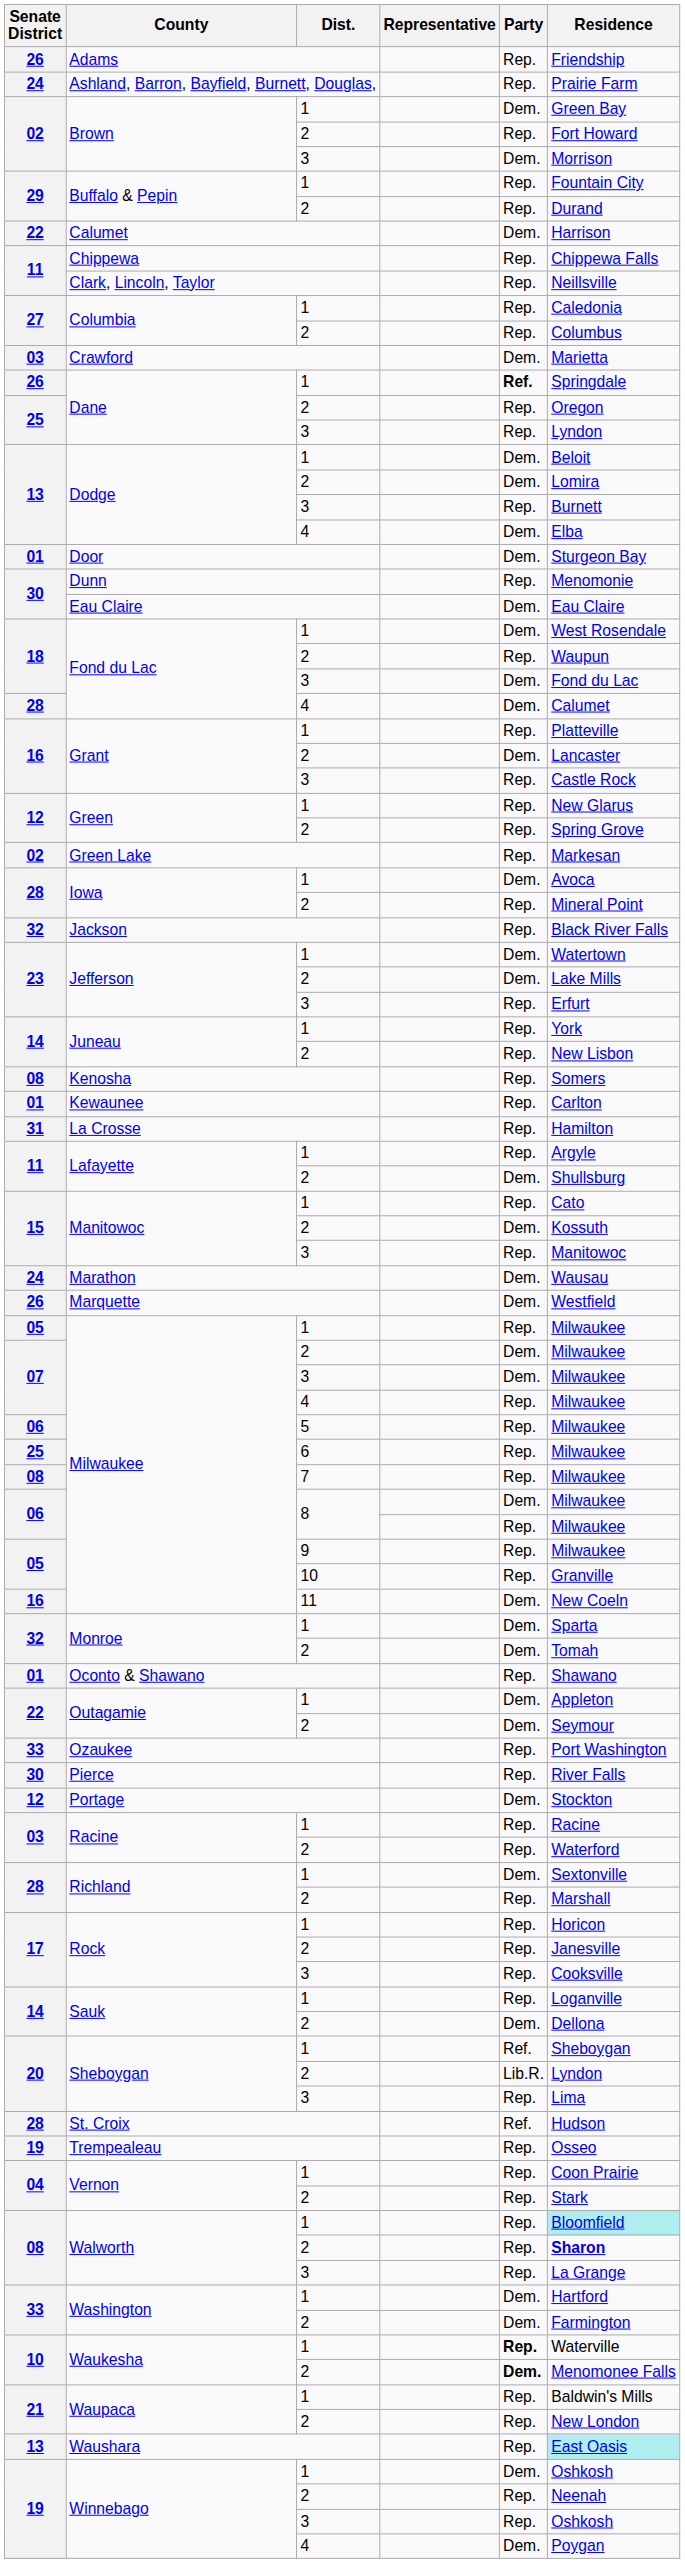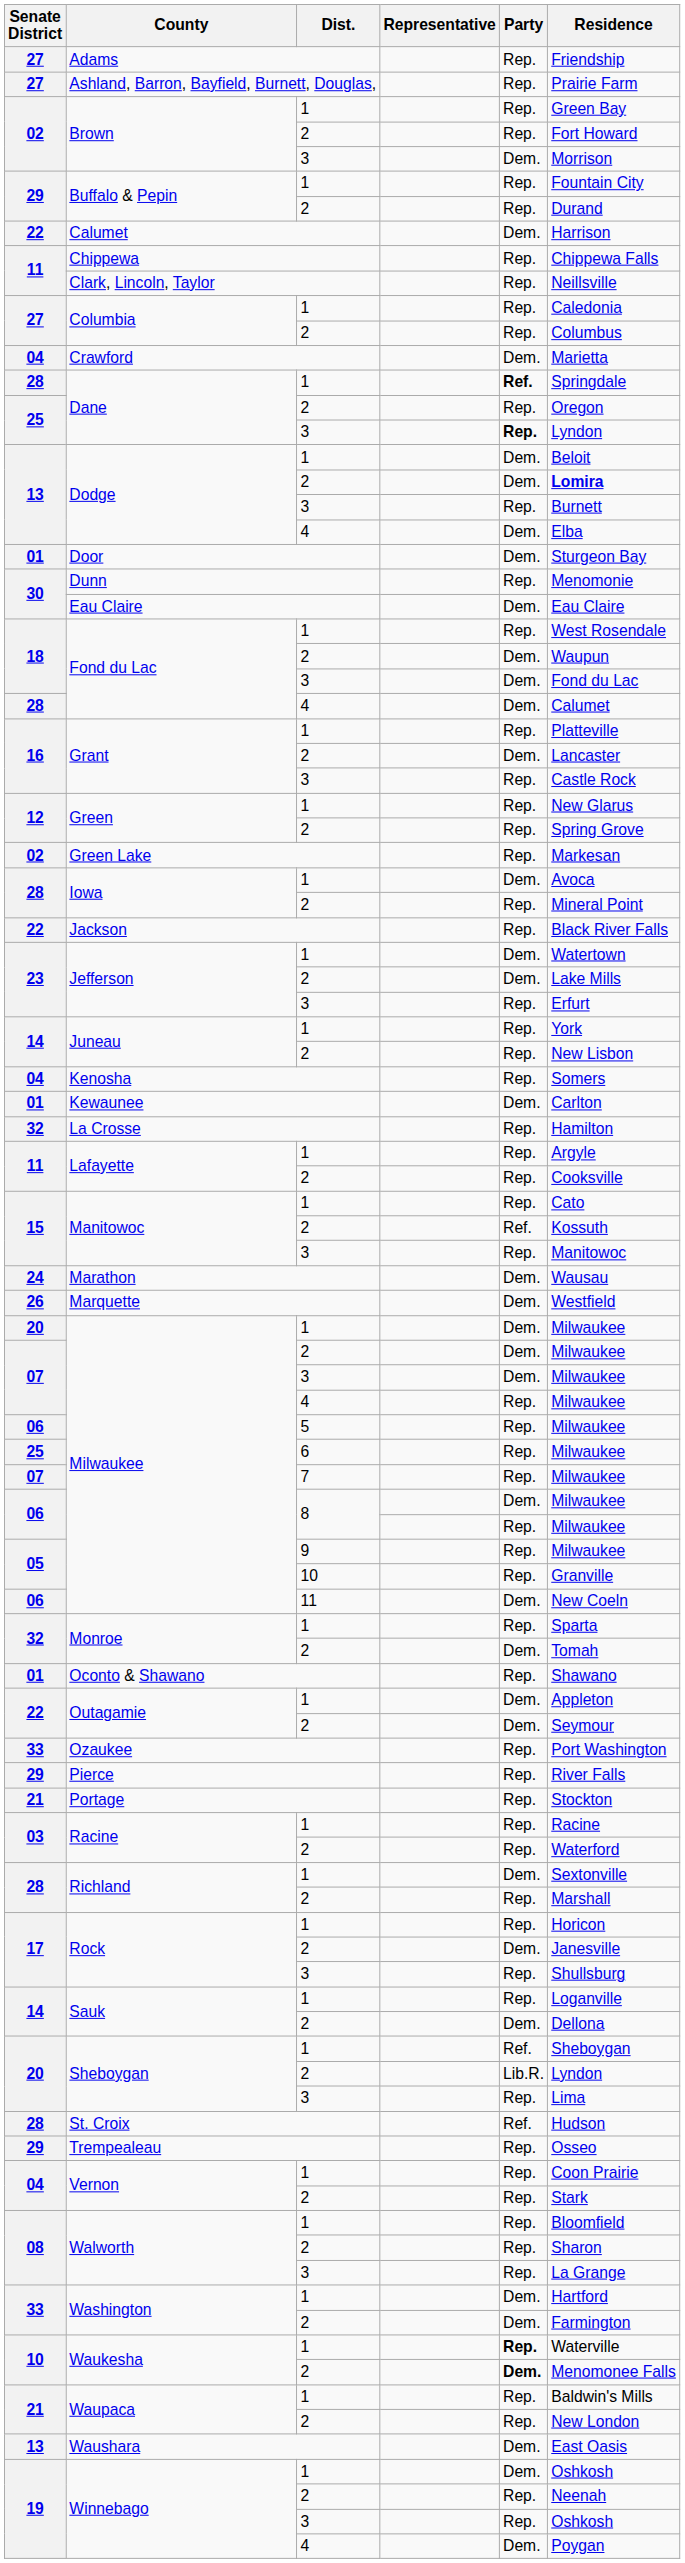 <table class="wikitable sortable">
 <tr>
 <th>Senate<br>District</th>
 <th>County</th>
 <th>Dist.</th>
 <th>Representative</th>
 <th>Party</th>
 <th>Residence</th>
 </tr>
 <tr>
-<th><a href='#'>26</a></th>
+<th><a href='#'>27</a></th>
 <td text-align="left" colspan="2"><a href='#'>Adams</a></td>
 <td></td>
 <td>Rep.</td>
 <td><a href='#'>Friendship</a></td>
 </tr>
 <tr>
-<th><a href='#'>24</a></th>
+<th><a href='#'>27</a></th>
 <td text-align="left" colspan="2"><a href='#'>Ashland</a>, <a href='#'>Barron</a>, <a href='#'>Bayfield</a>, <a href='#'>Burnett</a>, <a href='#'>Douglas</a>, </td>
 <td></td>
 <td>Rep.</td>
 <td><a href='#'>Prairie Farm</a></td>
 </tr>
 <tr>
 <th rowspan="3"><a href='#'>02</a></th>
 <td text-align="left" rowspan="3"><a href='#'>Brown</a></td>
 <td>1</td>
 <td></td>
-<td>Dem.</td>
+<td>Rep.</td>
 <td><a href='#'>Green Bay</a></td>
 </tr>
 <tr>
 <td>2</td>
 <td></td>
 <td>Rep.</td>
 <td><a href='#'>Fort Howard</a></td>
 </tr>
 <tr>
 <td>3</td>
 <td></td>
 <td>Dem.</td>
 <td><a href='#'>Morrison</a></td>
 </tr>
 <tr>
 <th rowspan="2"><a href='#'>29</a></th>
 <td text-align="left" rowspan="2"><a href='#'>Buffalo</a> & <a href='#'>Pepin</a></td>
 <td>1</td>
 <td></td>
 <td>Rep.</td>
 <td><a href='#'>Fountain City</a></td>
 </tr>
 <tr>
 <td>2</td>
 <td></td>
 <td>Rep.</td>
 <td><a href='#'>Durand</a></td>
 </tr>
 <tr>
 <th><a href='#'>22</a></th>
 <td text-align="left" colspan="2"><a href='#'>Calumet</a></td>
 <td></td>
 <td>Dem.</td>
 <td><a href='#'>Harrison</a></td>
 </tr>
 <tr>
 <th rowspan="2"><a href='#'>11</a></th>
 <td text-align="left" colspan="2"><a href='#'>Chippewa</a></td>
 <td></td>
 <td>Rep.</td>
 <td><a href='#'>Chippewa Falls</a></td>
 </tr>
 <tr>
 <td text-align="left" colspan="2"><a href='#'>Clark</a>, <a href='#'>Lincoln</a>, <a href='#'>Taylor</a> </td>
 <td></td>
 <td>Rep.</td>
 <td><a href='#'>Neillsville</a></td>
 </tr>
 <tr>
 <th rowspan="2"><a href='#'>27</a></th>
 <td text-align="left" rowspan="2"><a href='#'>Columbia</a></td>
 <td>1</td>
 <td></td>
 <td>Rep.</td>
 <td><a href='#'>Caledonia</a></td>
 </tr>
 <tr>
 <td>2</td>
 <td></td>
 <td>Rep.</td>
 <td><a href='#'>Columbus</a></td>
 </tr>
 <tr>
-<th><a href='#'>03</a></th>
+<th><a href='#'>04</a></th>
 <td text-align="left" colspan="2"><a href='#'>Crawford</a></td>
 <td></td>
 <td>Dem.</td>
 <td><a href='#'>Marietta</a></td>
 </tr>
 <tr>
-<th><a href='#'>26</a></th>
+<th><a href='#'>28</a></th>
 <td text-align="left" rowspan="3"><a href='#'>Dane</a></td>
 <td>1</td>
 <td></td>
 <td><strong>Ref.</strong></td>
 <td><a href='#'>Springdale</a></td>
 </tr>
 <tr>
 <th rowspan="2"><a href='#'>25</a></th>
 <td>2</td>
 <td></td>
 <td>Rep.</td>
 <td><a href='#'>Oregon</a></td>
 </tr>
 <tr>
 <td>3</td>
 <td></td>
-<td>Rep.</td>
+<td><strong>Rep.</strong></td>
 <td><a href='#'>Lyndon</a></td>
 </tr>
 <tr>
 <th rowspan="4"><a href='#'>13</a></th>
 <td text-align="left" rowspan="4"><a href='#'>Dodge</a></td>
 <td>1</td>
 <td></td>
 <td>Dem.</td>
 <td><a href='#'>Beloit</a></td>
 </tr>
 <tr>
 <td>2</td>
 <td></td>
 <td>Dem.</td>
-<td><a href='#'>Lomira</a></td>
+<td><strong><a href='#'>Lomira</a></strong></td>
 </tr>
 <tr>
 <td>3</td>
 <td></td>
 <td>Rep.</td>
 <td><a href='#'>Burnett</a></td>
 </tr>
 <tr>
 <td>4</td>
 <td></td>
 <td>Dem.</td>
 <td><a href='#'>Elba</a></td>
 </tr>
 <tr>
 <th><a href='#'>01</a></th>
 <td text-align="left" colspan="2"><a href='#'>Door</a></td>
 <td></td>
 <td>Dem.</td>
 <td><a href='#'>Sturgeon Bay</a></td>
 </tr>
 <tr>
 <th rowspan="2"><a href='#'>30</a></th>
 <td text-align="left" colspan="2"><a href='#'>Dunn</a></td>
 <td></td>
 <td>Rep.</td>
 <td><a href='#'>Menomonie</a></td>
 </tr>
 <tr>
 <td text-align="left" colspan="2"><a href='#'>Eau Claire</a></td>
 <td></td>
 <td>Dem.</td>
 <td><a href='#'>Eau Claire</a></td>
 </tr>
 <tr>
 <th rowspan="3"><a href='#'>18</a></th>
 <td text-align="left" rowspan="4"><a href='#'>Fond du Lac</a></td>
 <td>1</td>
 <td></td>
-<td>Dem.</td>
+<td>Rep.</td>
 <td><a href='#'>West Rosendale</a></td>
 </tr>
 <tr>
 <td>2</td>
 <td></td>
-<td>Rep.</td>
+<td>Dem.</td>
 <td><a href='#'>Waupun</a></td>
 </tr>
 <tr>
 <td>3</td>
 <td></td>
 <td>Dem.</td>
 <td><a href='#'>Fond du Lac</a></td>
 </tr>
 <tr>
 <th><a href='#'>28</a></th>
 <td>4</td>
 <td></td>
 <td>Dem.</td>
 <td><a href='#'>Calumet</a></td>
 </tr>
 <tr>
 <th rowspan="3"><a href='#'>16</a></th>
 <td text-align="left" rowspan="3"><a href='#'>Grant</a></td>
 <td>1</td>
 <td></td>
 <td>Rep.</td>
 <td><a href='#'>Platteville</a></td>
 </tr>
 <tr>
 <td>2</td>
 <td></td>
 <td>Dem.</td>
 <td><a href='#'>Lancaster</a></td>
 </tr>
 <tr>
 <td>3</td>
 <td></td>
 <td>Rep.</td>
 <td><a href='#'>Castle Rock</a></td>
 </tr>
 <tr>
 <th rowspan="2"><a href='#'>12</a></th>
 <td text-align="left" rowspan="2"><a href='#'>Green</a></td>
 <td>1</td>
 <td></td>
 <td>Rep.</td>
 <td><a href='#'>New Glarus</a></td>
 </tr>
 <tr>
 <td>2</td>
 <td></td>
 <td>Rep.</td>
 <td><a href='#'>Spring Grove</a></td>
 </tr>
 <tr>
 <th><a href='#'>02</a></th>
 <td text-align="left" colspan="2"><a href='#'>Green Lake</a></td>
 <td></td>
 <td>Rep.</td>
 <td><a href='#'>Markesan</a></td>
 </tr>
 <tr>
 <th rowspan="2"><a href='#'>28</a></th>
 <td text-align="left" rowspan="2"><a href='#'>Iowa</a></td>
 <td>1</td>
 <td></td>
 <td>Dem.</td>
 <td><a href='#'>Avoca</a></td>
 </tr>
 <tr>
 <td>2</td>
 <td></td>
 <td>Rep.</td>
 <td><a href='#'>Mineral Point</a></td>
 </tr>
 <tr>
-<th><a href='#'>32</a></th>
+<th><a href='#'>22</a></th>
 <td text-align="left" colspan="2"><a href='#'>Jackson</a></td>
 <td></td>
 <td>Rep.</td>
 <td><a href='#'>Black River Falls</a></td>
 </tr>
 <tr>
 <th rowspan="3"><a href='#'>23</a></th>
 <td text-align="left" rowspan="3"><a href='#'>Jefferson</a></td>
 <td>1</td>
 <td></td>
 <td>Dem.</td>
 <td><a href='#'>Watertown</a></td>
 </tr>
 <tr>
 <td>2</td>
 <td></td>
 <td>Dem.</td>
 <td><a href='#'>Lake Mills</a></td>
 </tr>
 <tr>
 <td>3</td>
 <td></td>
 <td>Rep.</td>
 <td><a href='#'>Erfurt</a></td>
 </tr>
 <tr>
 <th rowspan="2"><a href='#'>14</a></th>
 <td text-align="left" rowspan="2"><a href='#'>Juneau</a></td>
 <td>1</td>
 <td></td>
 <td>Rep.</td>
 <td><a href='#'>York</a></td>
 </tr>
 <tr>
 <td>2</td>
 <td></td>
 <td>Rep.</td>
 <td><a href='#'>New Lisbon</a></td>
 </tr>
 <tr>
-<th><a href='#'>08</a></th>
+<th><a href='#'>04</a></th>
 <td text-align="left" colspan="2"><a href='#'>Kenosha</a></td>
 <td></td>
 <td>Rep.</td>
 <td><a href='#'>Somers</a></td>
 </tr>
 <tr>
 <th><a href='#'>01</a></th>
 <td text-align="left" colspan="2"><a href='#'>Kewaunee</a></td>
 <td></td>
-<td>Rep.</td>
+<td>Dem.</td>
 <td><a href='#'>Carlton</a></td>
 </tr>
 <tr>
-<th><a href='#'>31</a></th>
+<th><a href='#'>32</a></th>
 <td text-align="left" colspan="2"><a href='#'>La Crosse</a></td>
 <td></td>
 <td>Rep.</td>
 <td><a href='#'>Hamilton</a></td>
 </tr>
 <tr>
 <th rowspan="2"><a href='#'>11</a></th>
 <td text-align="left" rowspan="2"><a href='#'>Lafayette</a></td>
 <td>1</td>
 <td></td>
 <td>Rep.</td>
 <td><a href='#'>Argyle</a></td>
 </tr>
 <tr>
 <td>2</td>
 <td></td>
-<td>Dem.</td>
-<td><a href='#'>Shullsburg</a></td>
+<td>Rep.</td>
+<td><a href='#'>Cooksville</a></td>
 </tr>
 <tr>
 <th rowspan="3"><a href='#'>15</a></th>
 <td text-align="left" rowspan="3"><a href='#'>Manitowoc</a></td>
 <td>1</td>
 <td></td>
 <td>Rep.</td>
 <td><a href='#'>Cato</a></td>
 </tr>
 <tr>
 <td>2</td>
 <td></td>
-<td>Dem.</td>
+<td>Ref.</td>
 <td><a href='#'>Kossuth</a></td>
 </tr>
 <tr>
 <td>3</td>
 <td></td>
 <td>Rep.</td>
 <td><a href='#'>Manitowoc</a></td>
 </tr>
 <tr>
 <th><a href='#'>24</a></th>
 <td text-align="left" colspan="2"><a href='#'>Marathon</a></td>
 <td></td>
 <td>Dem.</td>
 <td><a href='#'>Wausau</a></td>
 </tr>
 <tr>
 <th><a href='#'>26</a></th>
 <td text-align="left" colspan="2"><a href='#'>Marquette</a></td>
 <td></td>
 <td>Dem.</td>
 <td><a href='#'>Westfield</a></td>
 </tr>
 <tr>
-<th><a href='#'>05</a></th>
+<th><a href='#'>20</a></th>
 <td text-align="left" rowspan="12"><a href='#'>Milwaukee</a></td>
 <td>1</td>
 <td></td>
-<td>Rep.</td>
+<td>Dem.</td>
 <td><a href='#'>Milwaukee</a></td>
 </tr>
 <tr>
 <th rowspan="3"><a href='#'>07</a></th>
 <td>2</td>
 <td></td>
 <td>Dem.</td>
 <td><a href='#'>Milwaukee</a></td>
 </tr>
 <tr>
 <td>3</td>
 <td></td>
 <td>Dem.</td>
 <td><a href='#'>Milwaukee</a></td>
 </tr>
 <tr>
 <td>4</td>
 <td></td>
 <td>Rep.</td>
 <td><a href='#'>Milwaukee</a></td>
 </tr>
 <tr>
 <th><a href='#'>06</a></th>
 <td>5</td>
 <td></td>
 <td>Rep.</td>
 <td><a href='#'>Milwaukee</a></td>
 </tr>
 <tr>
 <th><a href='#'>25</a></th>
 <td>6</td>
 <td></td>
 <td>Rep.</td>
 <td><a href='#'>Milwaukee</a></td>
 </tr>
 <tr>
-<th><a href='#'>08</a></th>
+<th><a href='#'>07</a></th>
 <td>7</td>
 <td></td>
 <td>Rep.</td>
 <td><a href='#'>Milwaukee</a></td>
 </tr>
 <tr>
 <th rowspan="2"><a href='#'>06</a></th>
 <td rowspan="2">8</td>
 <td> </td>
 <td>Dem.</td>
 <td><a href='#'>Milwaukee</a></td>
 </tr>
 <tr>
 <td> </td>
 <td>Rep.</td>
 <td><a href='#'>Milwaukee</a></td>
 </tr>
 <tr>
 <th rowspan="2"><a href='#'>05</a></th>
 <td>9</td>
 <td></td>
 <td>Rep.</td>
 <td><a href='#'>Milwaukee</a></td>
 </tr>
 <tr>
 <td>10</td>
 <td></td>
 <td>Rep.</td>
 <td><a href='#'>Granville</a></td>
 </tr>
 <tr>
-<th><a href='#'>16</a></th>
+<th><a href='#'>06</a></th>
 <td>11</td>
 <td></td>
 <td>Dem.</td>
 <td><a href='#'>New Coeln</a></td>
 </tr>
 <tr>
 <th rowspan="2"><a href='#'>32</a></th>
 <td text-align="left" rowspan="2"><a href='#'>Monroe</a></td>
 <td>1</td>
 <td></td>
-<td>Dem.</td>
+<td>Rep.</td>
 <td><a href='#'>Sparta</a></td>
 </tr>
 <tr>
 <td>2</td>
 <td></td>
 <td>Dem.</td>
 <td><a href='#'>Tomah</a></td>
 </tr>
 <tr>
 <th><a href='#'>01</a></th>
 <td text-align="left" colspan="2"><a href='#'>Oconto</a> & <a href='#'>Shawano</a></td>
 <td></td>
 <td>Rep.</td>
 <td><a href='#'>Shawano</a></td>
 </tr>
 <tr>
 <th rowspan="2"><a href='#'>22</a></th>
 <td text-align="left" rowspan="2"><a href='#'>Outagamie</a></td>
 <td>1</td>
 <td></td>
 <td>Dem.</td>
 <td><a href='#'>Appleton</a></td>
 </tr>
 <tr>
 <td>2</td>
 <td></td>
 <td>Dem.</td>
 <td><a href='#'>Seymour</a></td>
 </tr>
 <tr>
 <th><a href='#'>33</a></th>
 <td text-align="left" colspan="2"><a href='#'>Ozaukee</a></td>
 <td></td>
 <td>Rep.</td>
 <td><a href='#'>Port Washington</a></td>
 </tr>
 <tr>
-<th><a href='#'>30</a></th>
+<th><a href='#'>29</a></th>
 <td text-align="left" colspan="2"><a href='#'>Pierce</a></td>
 <td></td>
 <td>Rep.</td>
 <td><a href='#'>River Falls</a></td>
 </tr>
 <tr>
-<th><a href='#'>12</a></th>
+<th><a href='#'>21</a></th>
 <td text-align="left" colspan="2"><a href='#'>Portage</a></td>
 <td></td>
-<td>Dem.</td>
+<td>Rep.</td>
 <td><a href='#'>Stockton</a></td>
 </tr>
 <tr>
 <th rowspan="2"><a href='#'>03</a></th>
 <td text-align="left" rowspan="2"><a href='#'>Racine</a></td>
 <td>1</td>
 <td></td>
 <td>Rep.</td>
 <td><a href='#'>Racine</a></td>
 </tr>
 <tr>
 <td>2</td>
 <td></td>
 <td>Rep.</td>
 <td><a href='#'>Waterford</a></td>
 </tr>
 <tr>
 <th rowspan="2"><a href='#'>28</a></th>
 <td text-align="left" rowspan="2"><a href='#'>Richland</a></td>
 <td>1</td>
 <td></td>
 <td>Dem.</td>
 <td><a href='#'>Sextonville</a></td>
 </tr>
 <tr>
 <td>2</td>
 <td></td>
 <td>Rep.</td>
 <td><a href='#'>Marshall</a></td>
 </tr>
 <tr>
 <th rowspan="3"><a href='#'>17</a></th>
 <td text-align="left" rowspan="3"><a href='#'>Rock</a></td>
 <td>1</td>
 <td></td>
 <td>Rep.</td>
 <td><a href='#'>Horicon</a></td>
 </tr>
 <tr>
 <td>2</td>
 <td></td>
-<td>Rep.</td>
+<td>Dem.</td>
 <td><a href='#'>Janesville</a></td>
 </tr>
 <tr>
 <td>3</td>
 <td></td>
 <td>Rep.</td>
-<td><a href='#'>Cooksville</a></td>
+<td><a href='#'>Shullsburg</a></td>
 </tr>
 <tr>
 <th rowspan="2"><a href='#'>14</a></th>
 <td text-align="left" rowspan="2"><a href='#'>Sauk</a></td>
 <td>1</td>
 <td></td>
 <td>Rep.</td>
 <td><a href='#'>Loganville</a></td>
 </tr>
 <tr>
 <td>2</td>
 <td></td>
 <td>Dem.</td>
 <td><a href='#'>Dellona</a></td>
 </tr>
 <tr>
 <th rowspan="3"><a href='#'>20</a></th>
 <td text-align="left" rowspan="3"><a href='#'>Sheboygan</a></td>
 <td>1</td>
 <td></td>
 <td>Ref.</td>
 <td><a href='#'>Sheboygan</a></td>
 </tr>
 <tr>
 <td>2</td>
 <td></td>
 <td>Lib.R.</td>
 <td><a href='#'>Lyndon</a></td>
 </tr>
 <tr>
 <td>3</td>
 <td></td>
 <td>Rep.</td>
 <td><a href='#'>Lima</a></td>
 </tr>
 <tr>
 <th><a href='#'>28</a></th>
 <td text-align="left" colspan="2"><a href='#'>St. Croix</a></td>
 <td></td>
 <td>Ref.</td>
 <td><a href='#'>Hudson</a></td>
 </tr>
 <tr>
-<th><a href='#'>19</a></th>
+<th><a href='#'>29</a></th>
 <td text-align="left" colspan="2"><a href='#'>Trempealeau</a></td>
 <td></td>
 <td>Rep.</td>
 <td><a href='#'>Osseo</a></td>
 </tr>
 <tr>
 <th rowspan="2"><a href='#'>04</a></th>
 <td text-align="left" rowspan="2"><a href='#'>Vernon</a></td>
 <td>1</td>
 <td></td>
 <td>Rep.</td>
 <td><a href='#'>Coon Prairie</a></td>
 </tr>
 <tr>
 <td>2</td>
 <td></td>
 <td>Rep.</td>
 <td><a href='#'>Stark</a></td>
 </tr>
 <tr>
 <th rowspan="3"><a href='#'>08</a></th>
 <td text-align="left" rowspan="3"><a href='#'>Walworth</a></td>
 <td>1</td>
 <td></td>
 <td>Rep.</td>
-<td style="background: paleturquoise;"><a href='#'>Bloomfield</a></td>
+<td><a href='#'>Bloomfield</a></td>
 </tr>
 <tr>
 <td>2</td>
 <td></td>
 <td>Rep.</td>
-<td><strong><a href='#'>Sharon</a></strong></td>
+<td><a href='#'>Sharon</a></td>
 </tr>
 <tr>
 <td>3</td>
 <td></td>
 <td>Rep.</td>
 <td><a href='#'>La Grange</a></td>
 </tr>
 <tr>
 <th rowspan="2"><a href='#'>33</a></th>
 <td text-align="left" rowspan="2"><a href='#'>Washington</a></td>
 <td>1</td>
 <td></td>
 <td>Dem.</td>
 <td><a href='#'>Hartford</a></td>
 </tr>
 <tr>
 <td>2</td>
 <td></td>
 <td>Dem.</td>
 <td><a href='#'>Farmington</a></td>
 </tr>
 <tr>
 <th rowspan="2"><a href='#'>10</a></th>
 <td text-align="left" rowspan="2"><a href='#'>Waukesha</a></td>
 <td>1</td>
 <td></td>
 <td><strong>Rep.</strong></td>
 <td>Waterville</td>
 </tr>
 <tr>
 <td>2</td>
 <td></td>
 <td><strong>Dem.</strong></td>
 <td><a href='#'>Menomonee Falls</a></td>
 </tr>
 <tr>
 <th rowspan="2"><a href='#'>21</a></th>
 <td text-align="left" rowspan="2"><a href='#'>Waupaca</a></td>
 <td>1</td>
 <td></td>
 <td>Rep.</td>
 <td>Baldwin's Mills</td>
 </tr>
 <tr>
 <td>2</td>
 <td></td>
 <td>Rep.</td>
 <td><a href='#'>New London</a></td>
 </tr>
 <tr>
 <th><a href='#'>13</a></th>
 <td text-align="left" colspan="2"><a href='#'>Waushara</a></td>
 <td></td>
-<td>Rep.</td>
-<td style="background: paleturquoise;"><a href='#'>East Oasis</a></td>
+<td>Dem.</td>
+<td><a href='#'>East Oasis</a></td>
 </tr>
 <tr>
 <th rowspan="4"><a href='#'>19</a></th>
 <td text-align="left" rowspan="4"><a href='#'>Winnebago</a></td>
 <td>1</td>
 <td></td>
 <td>Dem.</td>
 <td><a href='#'>Oshkosh</a></td>
 </tr>
 <tr>
 <td>2</td>
 <td></td>
 <td>Rep.</td>
 <td><a href='#'>Neenah</a></td>
 </tr>
 <tr>
 <td>3</td>
 <td></td>
 <td>Rep.</td>
 <td><a href='#'>Oshkosh</a></td>
 </tr>
 <tr>
 <td>4</td>
 <td></td>
 <td>Dem.</td>
 <td><a href='#'>Poygan</a></td>
 </tr>
 </table>
